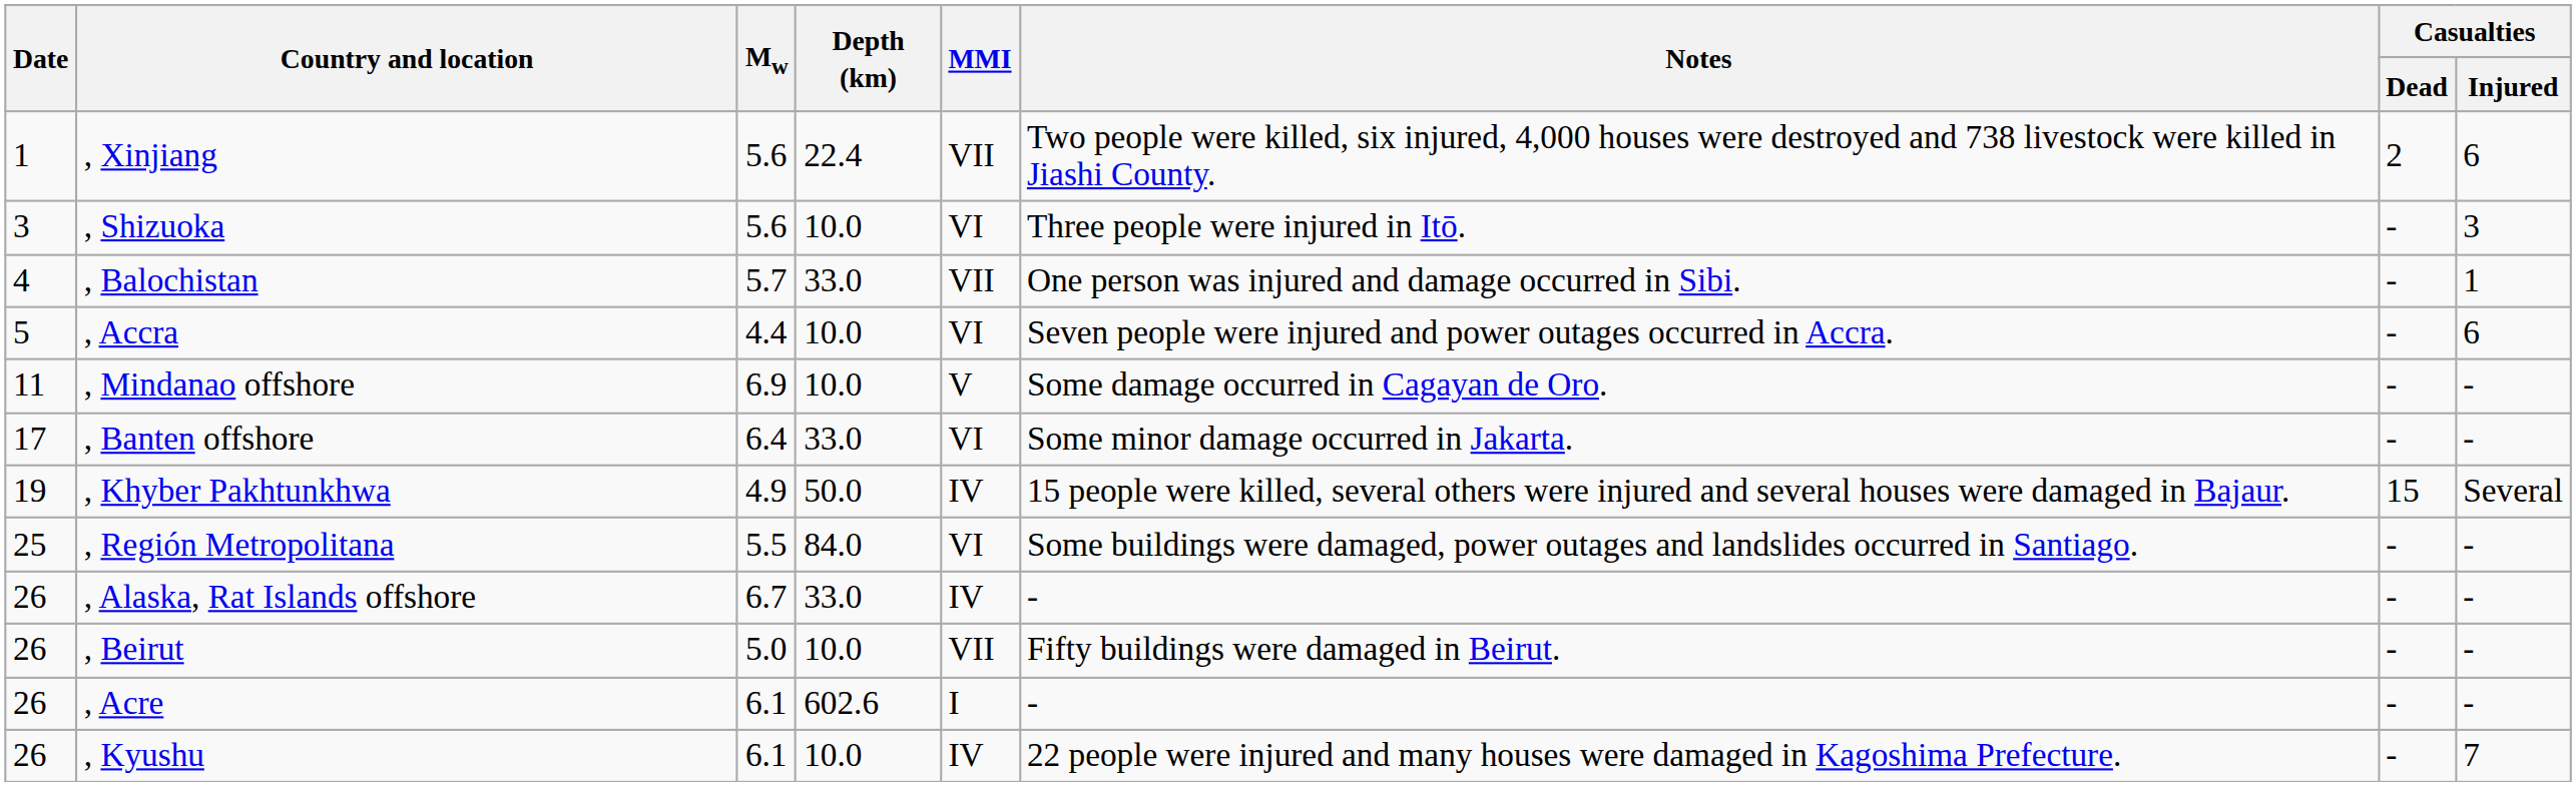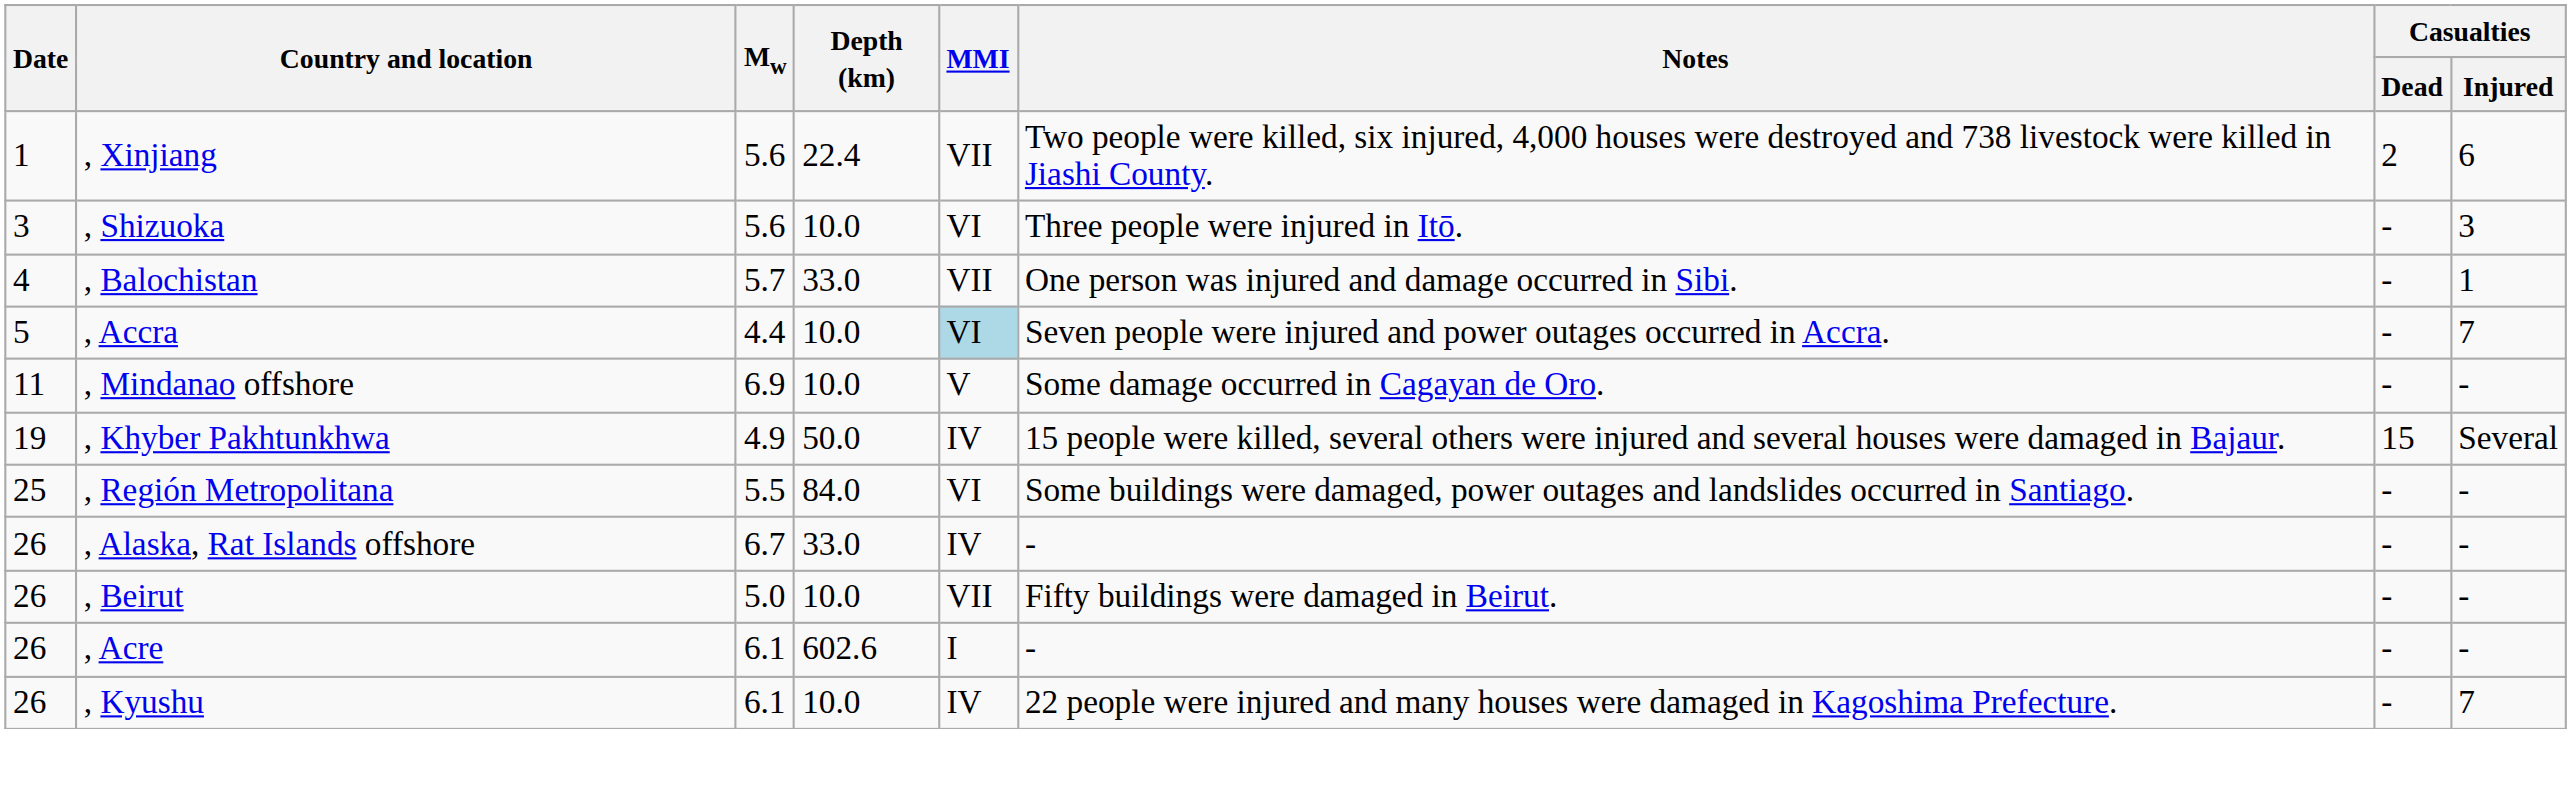 <table class="wikitable sortable" style="border:1px black; margin-left:1em;">
 <tr>
 <th rowspan="2"><small>Date</small></th>
 <th rowspan="2" style="width: 310px"><small>Country and location</small></th>
 <th rowspan="2"><small>M<sub>w</sub></small></th>
 <th rowspan="2"><small>Depth (km)</small></th>
 <th rowspan="2"><small><a href='#'>MMI</a></small></th>
 <th rowspan="2" class="unsortable"><small>Notes</small></th>
 <th colspan="2"><small>Casualties</small></th>
 </tr>
 <tr>
 <th><small>Dead</small></th>
 <th><small>Injured</small></th>
 </tr>
 <tr>
 <td>1</td>
 <td>, <a href='#'>Xinjiang</a></td>
 <td>5.6</td>
 <td>22.4</td>
 <td>VII</td>
 <td>Two people were killed, six injured, 4,000 houses were destroyed and 738 livestock were killed in <a href='#'>Jiashi County</a>.</td>
 <td>2</td>
 <td>6</td>
 </tr>
 <tr>
 <td>3</td>
 <td>, <a href='#'>Shizuoka</a></td>
 <td>5.6</td>
 <td>10.0</td>
 <td>VI</td>
 <td>Three people were injured in <a href='#'>Itō</a>.</td>
 <td>-</td>
 <td>3</td>
 </tr>
 <tr>
 <td>4</td>
 <td>, <a href='#'>Balochistan</a></td>
 <td>5.7</td>
 <td>33.0</td>
 <td>VII</td>
 <td>One person was injured and damage occurred in <a href='#'>Sibi</a>.</td>
 <td>-</td>
 <td>1</td>
 </tr>
 <tr>
 <td>5</td>
 <td>, <a href='#'>Accra</a></td>
 <td>4.4</td>
 <td>10.0</td>
-<td>VI</td>
+<td style="background: lightblue;">VI</td>
 <td>Seven people were injured and power outages occurred in <a href='#'>Accra</a>.</td>
 <td>-</td>
-<td>6</td>
+<td>7</td>
 </tr>
 <tr>
 <td>11</td>
 <td>, <a href='#'>Mindanao</a> offshore</td>
 <td>6.9</td>
 <td>10.0</td>
 <td>V</td>
 <td>Some damage occurred in <a href='#'>Cagayan de Oro</a>.</td>
-<td>-</td>
-<td>-</td>
-</tr>
-<tr>
-<td>17</td>
-<td>, <a href='#'>Banten</a> offshore</td>
-<td>6.4</td>
-<td>33.0</td>
-<td>VI</td>
-<td>Some minor damage occurred in <a href='#'>Jakarta</a>.</td>
 <td>-</td>
 <td>-</td>
 </tr>
 <tr>
 <td>19</td>
 <td>, <a href='#'>Khyber Pakhtunkhwa</a></td>
 <td>4.9</td>
 <td>50.0</td>
 <td>IV</td>
 <td>15 people were killed, several others were injured and several houses were damaged in <a href='#'>Bajaur</a>.</td>
 <td>15</td>
 <td>Several</td>
 </tr>
 <tr>
 <td>25</td>
 <td>, <a href='#'>Región Metropolitana</a></td>
 <td>5.5</td>
 <td>84.0</td>
 <td>VI</td>
 <td>Some buildings were damaged, power outages and landslides occurred in <a href='#'>Santiago</a>.</td>
 <td>-</td>
 <td>-</td>
 </tr>
 <tr>
 <td>26</td>
 <td>, <a href='#'>Alaska</a>, <a href='#'>Rat Islands</a> offshore</td>
 <td>6.7</td>
 <td>33.0</td>
 <td>IV</td>
 <td>-</td>
 <td>-</td>
 <td>-</td>
 </tr>
 <tr>
 <td>26</td>
 <td>, <a href='#'>Beirut</a></td>
 <td>5.0</td>
 <td>10.0</td>
 <td>VII</td>
 <td>Fifty buildings were damaged in <a href='#'>Beirut</a>.</td>
 <td>-</td>
 <td>-</td>
 </tr>
 <tr>
 <td>26</td>
 <td>, <a href='#'>Acre</a></td>
 <td>6.1</td>
 <td>602.6</td>
 <td>I</td>
 <td>-</td>
 <td>-</td>
 <td>-</td>
 </tr>
 <tr>
 <td>26</td>
 <td>, <a href='#'>Kyushu</a></td>
 <td>6.1</td>
 <td>10.0</td>
 <td>IV</td>
 <td>22 people were injured and many houses were damaged in <a href='#'>Kagoshima Prefecture</a>.</td>
 <td>-</td>
 <td>7</td>
 </tr>
 <tr>
 </tr>
 </table>
